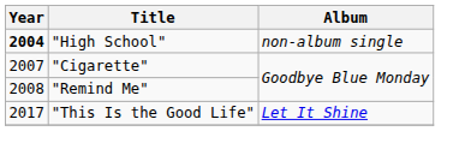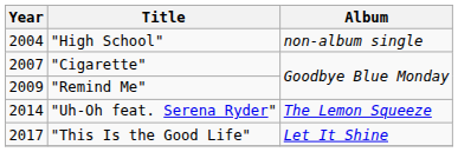 <table class="wikitable" style="text-align:center">
 <tr>
 <th><strong>Year</strong></th>
 <th><strong>Title</strong></th>
 <th><strong>Album</strong></th>
 </tr>
 <tr>
-<td><strong>2004</strong></td>
+<td>2004</td>
 <td style="text-align:left">"High School"</td>
 <td style="text-align:left"><em>non-album single</em></td>
 </tr>
 <tr>
 <td>2007</td>
 <td style="text-align:left">"Cigarette"</td>
 <td rowspan=2 style="text-align:left"><em>Goodbye Blue Monday</em></td>
 </tr>
 <tr>
-<td>2008</td>
+<td>2009</td>
 <td style="text-align:left">"Remind Me"</td>
+</tr>
+<tr>
+<td>2014</td>
+<td style="text-align:left">"Uh-Oh feat. <a href='#'>Serena Ryder</a>"</td>
+<td style="text-align:left"><em><a href='#'>The Lemon Squeeze</a></em></td>
 </tr>
 <tr>
 <td>2017</td>
 <td style="text-align:left">"This Is the Good Life"</td>
 <td style="text-align:left"><em><a href='#'>Let It Shine</a></em></td>
 </tr>
 <tr>
 </tr>
 </table>
